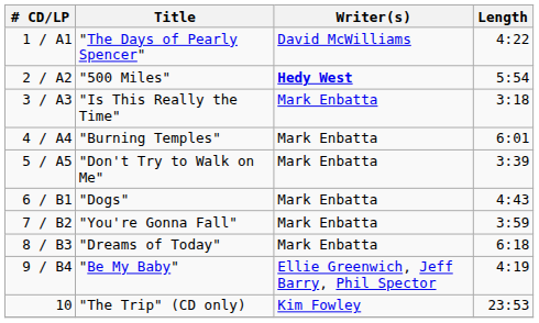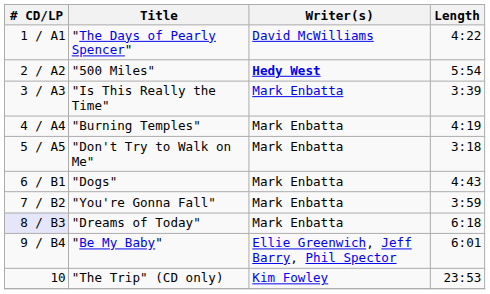 <table class="wikitable">
 <tr>
 <th align="center" valign="top" width="60"># CD/LP</th>
 <th align="left" valign="top" width="180">Title</th>
 <th align="left" valign="top" width="180">Writer(s)</th>
 <th align="center" valign="top" width="50">Length</th>
 </tr>
 <tr>
 <td align="right" valign="top" width="10">1 / A1</td>
 <td align="left" valign="top" width="180">"<a href='#'>The Days of Pearly Spencer</a>"</td>
 <td align="left" valign="top" width="180"><a href='#'>David McWilliams</a></td>
 <td align="right" valign="top" width="50">4:22</td>
 </tr>
 <tr>
 <td align="right" valign="top" width="10">2 / A2</td>
 <td align="left" valign="top" width="180">"500 Miles"</td>
 <td align="left" valign="top" width="180"><strong><a href='#'>Hedy West</a></strong></td>
 <td align="right" valign="top" width="50">5:54</td>
 </tr>
 <tr>
 <td align="right" valign="top" width="10">3 / A3</td>
 <td align="left" valign="top" width="180">"Is This Really the Time"</td>
 <td align="left" valign="top" width="180"><a href='#'>Mark Enbatta</a></td>
-<td align="right" valign="top" width="50">3:18</td>
+<td align="right" valign="top" width="50">3:39</td>
 </tr>
 <tr>
 <td align="right" valign="top" width="10">4 / A4</td>
 <td align="left" valign="top" width="180">"Burning Temples"</td>
 <td align="left" valign="top" width="180">Mark Enbatta</td>
-<td align="right" valign="top" width="50">6:01</td>
+<td align="right" valign="top" width="50">4:19</td>
 </tr>
 <tr>
 <td align="right" valign="top" width="10">5 / A5</td>
 <td align="left" valign="top" width="180">"Don't Try to Walk on Me"</td>
 <td align="left" valign="top" width="180">Mark Enbatta</td>
-<td align="right" valign="top" width="50">3:39</td>
+<td align="right" valign="top" width="50">3:18</td>
 </tr>
 <tr>
 <td align="right" valign="top" width="10">6 / B1</td>
 <td align="left" valign="top" width="180">"Dogs"</td>
 <td align="left" valign="top" width="180">Mark Enbatta</td>
 <td align="right" valign="top" width="50">4:43</td>
 </tr>
 <tr>
 <td align="right" valign="top" width="10">7 / B2</td>
 <td align="left" valign="top" width="180">"You're Gonna Fall"</td>
 <td align="left" valign="top" width="180">Mark Enbatta</td>
 <td align="right" valign="top" width="50">3:59</td>
 </tr>
 <tr>
-<td align="right" valign="top" width="10">8 / B3</td>
+<td align="right" valign="top" width="10" style="background: lavender;">8 / B3</td>
 <td align="left" valign="top" width="180">"Dreams of Today"</td>
 <td align="left" valign="top" width="180">Mark Enbatta</td>
 <td align="right" valign="top" width="50">6:18</td>
 </tr>
 <tr>
 <td align="right" valign="top" width="10">9 / B4</td>
 <td align="left" valign="top" width="180">"<a href='#'>Be My Baby</a>"</td>
 <td align="left" valign="top" width="180"><a href='#'>Ellie Greenwich</a>, <a href='#'>Jeff Barry</a>, <a href='#'>Phil Spector</a></td>
-<td align="right" valign="top" width="50">4:19</td>
+<td align="right" valign="top" width="50">6:01</td>
 </tr>
 <tr>
 <td align="right" valign="top" width="10">10</td>
 <td align="left" valign="top" width="180">"The Trip" (CD only)</td>
 <td align="left" valign="top" width="180"><a href='#'>Kim Fowley</a></td>
 <td align="right" valign="top" width="50">23:53</td>
 </tr>
 <tr>
 </tr>
 </table>
